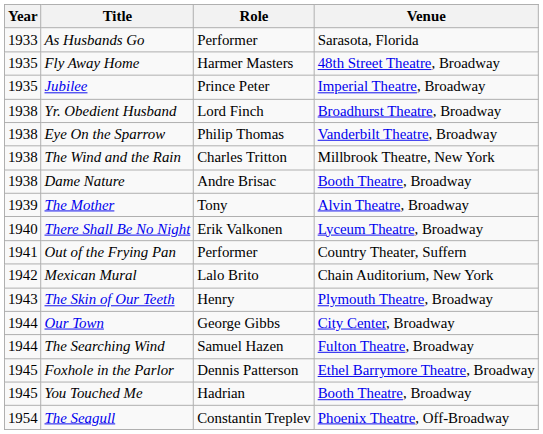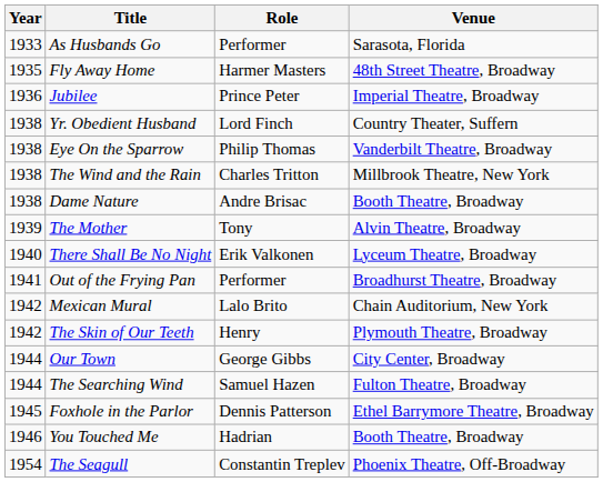 <table class="wikitable sortable">
 <tr>
 <th>Year</th>
 <th>Title</th>
 <th>Role</th>
 <th class="unsortable">Venue</th>
 </tr>
 <tr>
 <td>1933</td>
 <td><em>As Husbands Go</em></td>
 <td>Performer</td>
 <td>Sarasota, Florida</td>
 </tr>
 <tr>
 <td>1935</td>
 <td><em>Fly Away Home</em></td>
 <td>Harmer Masters</td>
 <td><a href='#'>48th Street Theatre</a>, Broadway</td>
 </tr>
 <tr>
-<td>1935</td>
+<td>1936</td>
 <td><em><a href='#'>Jubilee</a></em></td>
 <td>Prince Peter</td>
 <td><a href='#'>Imperial Theatre</a>, Broadway</td>
 </tr>
 <tr>
 <td>1938</td>
 <td><em>Yr. Obedient Husband</em></td>
 <td>Lord Finch</td>
-<td><a href='#'>Broadhurst Theatre</a>, Broadway</td>
+<td>Country Theater, Suffern</td>
 </tr>
 <tr>
 <td>1938</td>
 <td><em>Eye On the Sparrow</em></td>
 <td>Philip Thomas</td>
 <td><a href='#'>Vanderbilt Theatre</a>, Broadway</td>
 </tr>
 <tr>
 <td>1938</td>
 <td><em>The Wind and the Rain</em></td>
 <td>Charles Tritton</td>
 <td>Millbrook Theatre, New York</td>
 </tr>
 <tr>
 <td>1938</td>
 <td><em>Dame Nature</em></td>
 <td>Andre Brisac</td>
 <td><a href='#'>Booth Theatre</a>, Broadway</td>
 </tr>
 <tr>
 <td>1939</td>
 <td><em><a href='#'>The Mother</a></em></td>
 <td>Tony</td>
 <td><a href='#'>Alvin Theatre</a>, Broadway</td>
 </tr>
 <tr>
 <td>1940</td>
 <td><em><a href='#'>There Shall Be No Night</a></em></td>
 <td>Erik Valkonen</td>
 <td><a href='#'>Lyceum Theatre</a>, Broadway</td>
 </tr>
 <tr>
 <td>1941</td>
 <td><em>Out of the Frying Pan</em></td>
 <td>Performer</td>
-<td>Country Theater, Suffern</td>
+<td><a href='#'>Broadhurst Theatre</a>, Broadway</td>
 </tr>
 <tr>
 <td>1942</td>
 <td><em>Mexican Mural</em></td>
 <td>Lalo Brito</td>
 <td>Chain Auditorium, New York</td>
 </tr>
 <tr>
-<td>1943</td>
+<td>1942</td>
 <td><em><a href='#'>The Skin of Our Teeth</a></em></td>
 <td>Henry</td>
 <td><a href='#'>Plymouth Theatre</a>, Broadway</td>
 </tr>
 <tr>
 <td>1944</td>
 <td><em><a href='#'>Our Town</a></em></td>
 <td>George Gibbs</td>
 <td><a href='#'>City Center</a>, Broadway</td>
 </tr>
 <tr>
 <td>1944</td>
 <td><em>The Searching Wind</em></td>
 <td>Samuel Hazen</td>
 <td><a href='#'>Fulton Theatre</a>, Broadway</td>
 </tr>
 <tr>
 <td>1945</td>
 <td><em>Foxhole in the Parlor</em></td>
 <td>Dennis Patterson</td>
 <td><a href='#'>Ethel Barrymore Theatre</a>, Broadway</td>
 </tr>
 <tr>
-<td>1945</td>
+<td>1946</td>
 <td><em>You Touched Me</em></td>
 <td>Hadrian</td>
 <td><a href='#'>Booth Theatre</a>, Broadway</td>
 </tr>
 <tr>
 <td>1954</td>
 <td><em><a href='#'>The Seagull</a></em></td>
 <td>Constantin Treplev</td>
 <td><a href='#'>Phoenix Theatre</a>, Off-Broadway</td>
 </tr>
 </table>
